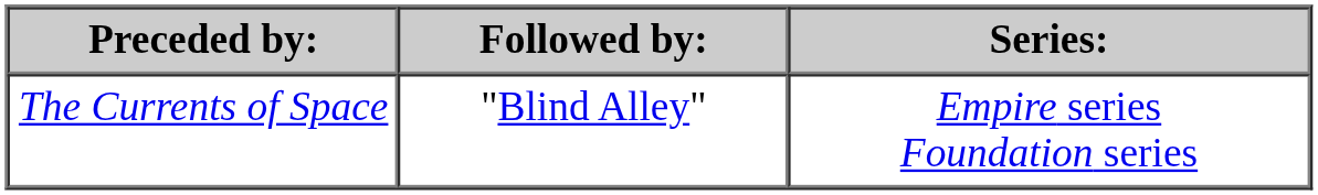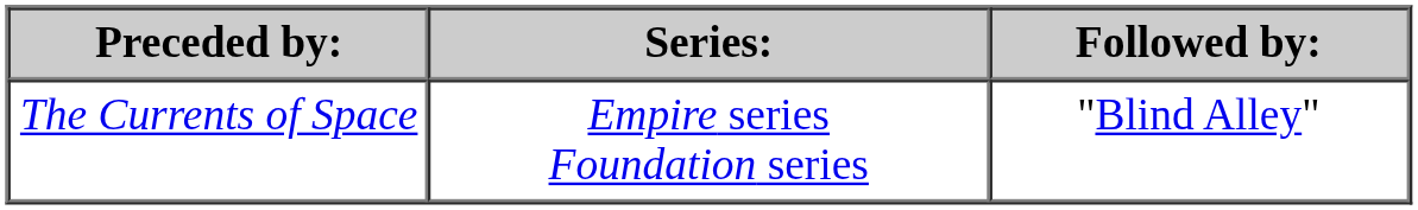 <table border="1" cellpadding="3" cellspacing="0" style="margin:auto;">
 <tr style="background:#ccc;">
 <th style="width:30%;">Preceded by:</th>
+<th style="width:40%;">Series:<br></th>
 <th style="width:30%;">Followed by:</th>
-<th style="width:40%;">Series:<br></th>
 </tr>
 <tr style="text-align:center;">
 <td><em><a href='#'>The Currents of Space</a></em><br><br></td>
+<td><a href='#'><em>Empire</em> series</a><br><a href='#'><em>Foundation</em> series</a></td>
 <td>"<a href='#'>Blind Alley</a>"<br><br></td>
-<td><a href='#'><em>Empire</em> series</a><br><a href='#'><em>Foundation</em> series</a></td>
 </tr>
 </table>
